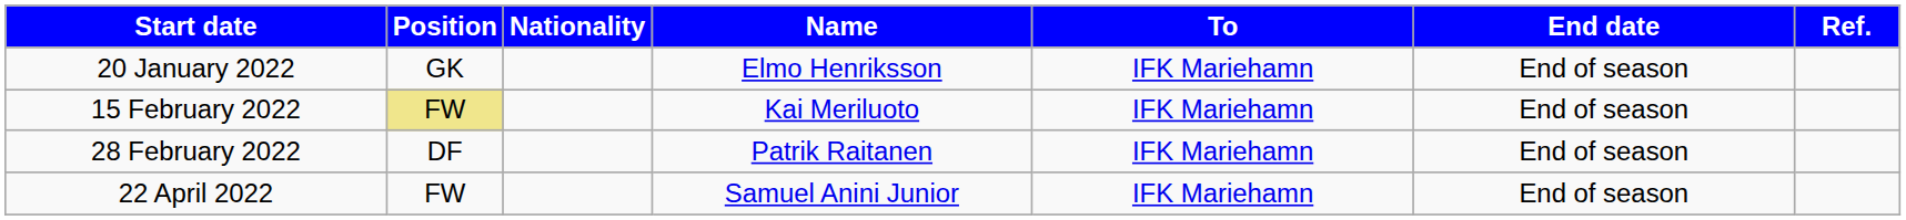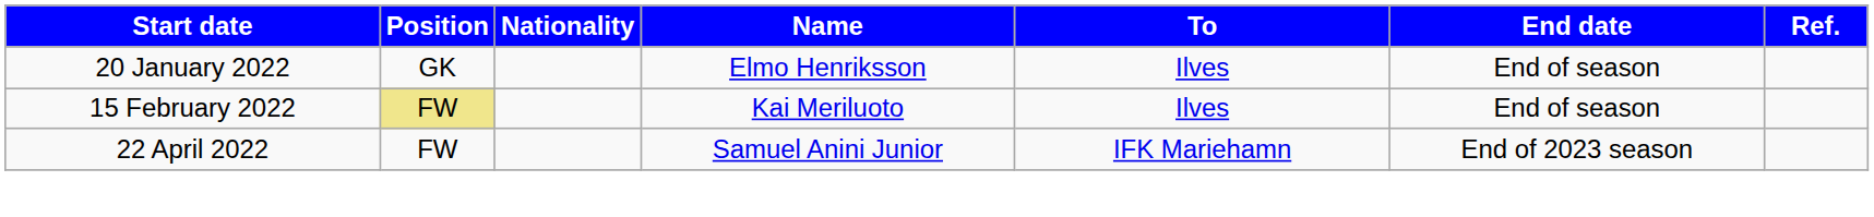 <table class="wikitable"  style="text-align:center; font-size:90%; ">
 <tr>
 <th style="background:#00f; color:white; width:200px;">Start date</th>
 <th style="background:#00f; color:white; width:50px;">Position</th>
 <th style="background:#00f; color:white; width:50px;">Nationality</th>
 <th style="background:#00f; color:white; width:200px;">Name</th>
 <th style="background:#00f; color:white; width:200px;">To</th>
 <th style="background:#00f; color:white; width:200px;">End date</th>
 <th style="background:#00f; color:white; width:50px;">Ref.</th>
 </tr>
 <tr>
 <td>20 January 2022</td>
 <td>GK</td>
 <td></td>
 <td><a href='#'>Elmo Henriksson</a></td>
-<td><a href='#'>IFK Mariehamn</a></td>
+<td><a href='#'>Ilves</a></td>
 <td>End of season</td>
 <td></td>
 </tr>
 <tr>
 <td>15 February 2022</td>
 <td style="background: khaki;">FW</td>
 <td></td>
 <td><a href='#'>Kai Meriluoto</a></td>
-<td><a href='#'>IFK Mariehamn</a></td>
-<td>End of season</td>
-<td></td>
-</tr>
-<tr>
-<td>28 February 2022</td>
-<td>DF</td>
-<td></td>
-<td><a href='#'>Patrik Raitanen</a></td>
-<td><a href='#'>IFK Mariehamn</a></td>
+<td><a href='#'>Ilves</a></td>
 <td>End of season</td>
 <td></td>
 </tr>
 <tr>
 <td>22 April 2022</td>
 <td>FW</td>
 <td></td>
 <td><a href='#'>Samuel Anini Junior</a></td>
 <td><a href='#'>IFK Mariehamn</a></td>
-<td>End of season</td>
+<td>End of 2023 season</td>
 <td></td>
 </tr>
 </table>
